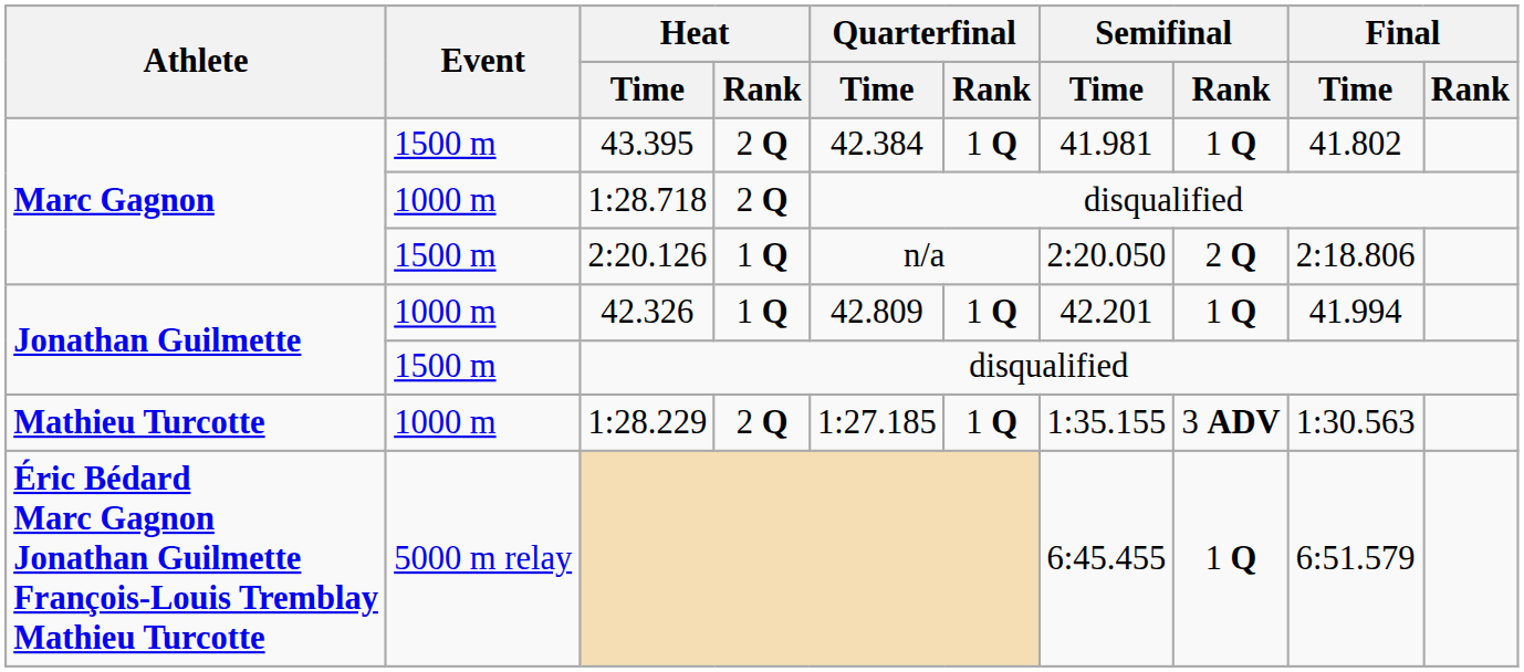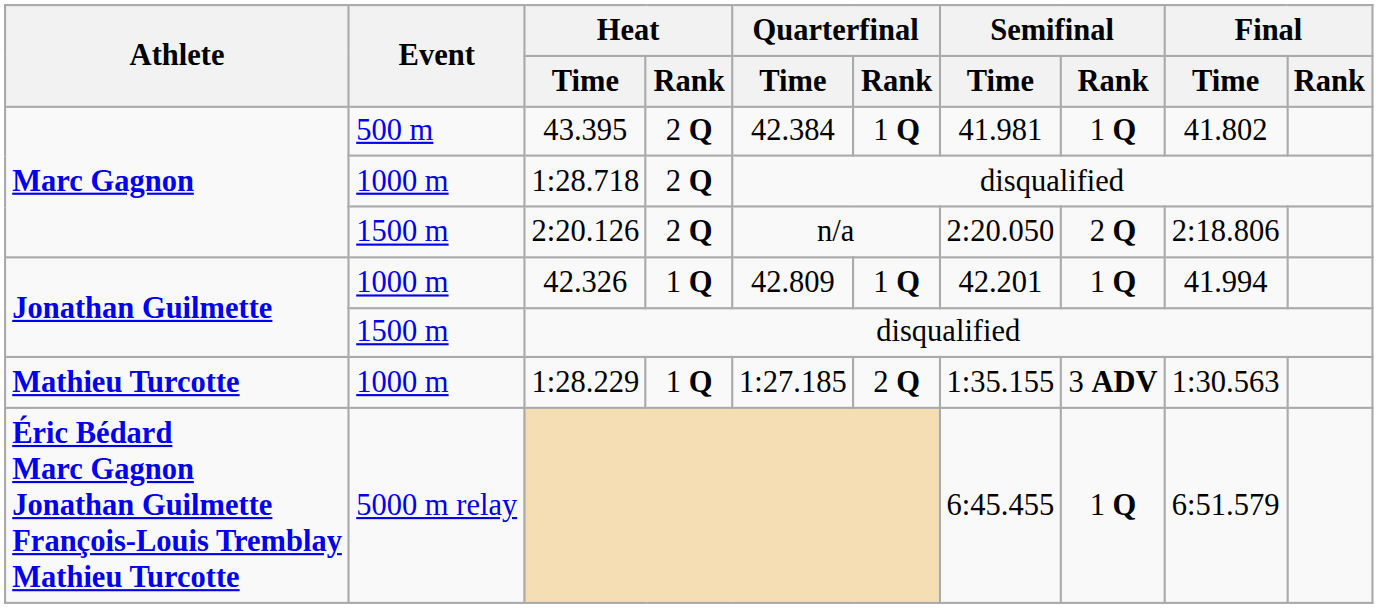 <table class="wikitable" style="font-size:90%">
 <tr>
 <th rowspan="2">Athlete</th>
 <th rowspan="2">Event</th>
 <th colspan="2">Heat</th>
 <th colspan="2">Quarterfinal</th>
 <th colspan="2">Semifinal</th>
 <th colspan="2">Final</th>
 </tr>
 <tr>
 <th>Time</th>
 <th>Rank</th>
 <th>Time</th>
 <th>Rank</th>
 <th>Time</th>
 <th>Rank</th>
 <th>Time</th>
 <th>Rank</th>
 </tr>
 <tr>
 <td rowspan=3><strong><a href='#'>Marc Gagnon</a></strong></td>
-<td><a href='#'>1500 m</a></td>
+<td><a href='#'>500 m</a></td>
 <td align="center">43.395</td>
 <td align="center">2 <strong>Q</strong></td>
 <td align="center">42.384</td>
 <td align="center">1 <strong>Q</strong></td>
 <td align="center">41.981</td>
 <td align="center">1 <strong>Q</strong></td>
 <td align="center">41.802</td>
 <td align="center"></td>
 </tr>
 <tr>
 <td><a href='#'>1000 m</a></td>
 <td align="center">1:28.718</td>
 <td align="center">2 <strong>Q</strong></td>
 <td colspan=6 align="center">disqualified</td>
 </tr>
 <tr>
 <td><a href='#'>1500 m</a></td>
 <td align="center">2:20.126</td>
-<td align="center">1 <strong>Q</strong></td>
+<td align="center">2 <strong>Q</strong></td>
 <td colspan=2 align="center">n/a</td>
 <td align="center">2:20.050</td>
 <td align="center">2 <strong>Q</strong></td>
 <td align="center">2:18.806</td>
 <td align="center"></td>
 </tr>
 <tr>
 <td rowspan=2><strong><a href='#'>Jonathan Guilmette</a></strong></td>
 <td><a href='#'>1000 m</a></td>
 <td align="center">42.326</td>
 <td align="center">1 <strong>Q</strong></td>
 <td align="center">42.809</td>
 <td align="center">1 <strong>Q</strong></td>
 <td align="center">42.201</td>
 <td align="center">1 <strong>Q</strong></td>
 <td align="center">41.994</td>
 <td align="center"></td>
 </tr>
 <tr>
 <td><a href='#'>1500 m</a></td>
 <td colspan=8 align="center">disqualified</td>
 </tr>
 <tr>
 <td><strong><a href='#'>Mathieu Turcotte</a></strong></td>
 <td><a href='#'>1000 m</a></td>
 <td align="center">1:28.229</td>
+<td align="center">1 <strong>Q</strong></td>
+<td align="center">1:27.185</td>
 <td align="center">2 <strong>Q</strong></td>
-<td align="center">1:27.185</td>
-<td align="center">1 <strong>Q</strong></td>
 <td align="center">1:35.155</td>
 <td align="center">3 <strong>ADV</strong></td>
 <td align="center">1:30.563</td>
 <td align="center"></td>
 </tr>
 <tr>
 <td><strong><a href='#'>Éric Bédard</a><br><a href='#'>Marc Gagnon</a><br><a href='#'>Jonathan Guilmette</a><br><a href='#'>François-Louis Tremblay</a><br><a href='#'>Mathieu Turcotte</a></strong></td>
 <td><a href='#'>5000 m relay</a></td>
 <td colspan=4 bgcolor=wheat></td>
 <td align="center">6:45.455</td>
 <td align="center">1 <strong>Q</strong></td>
 <td align="center">6:51.579</td>
 <td align="center"></td>
 </tr>
 </table>
